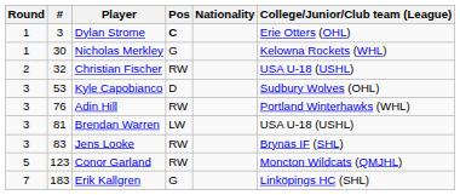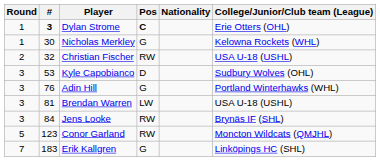 <table class="wikitable">
 <tr>
 <th>Round</th>
 <th>#</th>
 <th>Player</th>
 <th>Pos</th>
 <th>Nationality</th>
 <th>College/Junior/Club team (League)</th>
 </tr>
 <tr>
 <td style="text-align:center">1</td>
-<td style="text-align:center">3</td>
+<td style="text-align:center"><strong>3</strong></td>
 <td><a href='#'>Dylan Strome</a></td>
 <td><strong>C</strong></td>
 <td></td>
 <td><a href='#'>Erie Otters</a> (<a href='#'>OHL</a>)</td>
 </tr>
 <tr>
 <td style="text-align:center">1</td>
 <td style="text-align:center">30</td>
 <td><a href='#'>Nicholas Merkley</a></td>
 <td>G</td>
 <td></td>
 <td><a href='#'>Kelowna Rockets</a> (<a href='#'>WHL</a>)</td>
 </tr>
 <tr>
 <td style="text-align:center">2</td>
 <td style="text-align:center">32</td>
 <td><a href='#'>Christian Fischer</a></td>
 <td>RW</td>
 <td></td>
 <td><a href='#'>USA U-18</a> (<a href='#'>USHL</a>)</td>
 </tr>
 <tr>
 <td style="text-align:center">3</td>
 <td style="text-align:center">53</td>
 <td><a href='#'>Kyle Capobianco</a></td>
 <td>D</td>
 <td></td>
 <td><a href='#'>Sudbury Wolves</a> (OHL)</td>
 </tr>
 <tr>
 <td style="text-align:center">3</td>
 <td style="text-align:center">76</td>
 <td><a href='#'>Adin Hill</a></td>
-<td>RW</td>
+<td>G</td>
 <td></td>
 <td><a href='#'>Portland Winterhawks</a> (WHL)</td>
 </tr>
 <tr>
 <td style="text-align:center">3</td>
 <td style="text-align:center">81</td>
 <td><a href='#'>Brendan Warren</a></td>
 <td>LW</td>
 <td></td>
 <td>USA U-18 (USHL)</td>
 </tr>
 <tr>
 <td style="text-align:center">3</td>
-<td style="text-align:center">83</td>
+<td style="text-align:center">84</td>
 <td><a href='#'>Jens Looke</a></td>
 <td>RW</td>
 <td></td>
 <td><a href='#'>Brynäs IF</a> (<a href='#'>SHL</a>)</td>
 </tr>
 <tr>
 <td style="text-align:center">5</td>
 <td style="text-align:center">123</td>
 <td><a href='#'>Conor Garland</a></td>
 <td>RW</td>
 <td></td>
 <td><a href='#'>Moncton Wildcats</a> (<a href='#'>QMJHL</a>)</td>
 </tr>
 <tr>
 <td style="text-align:center">7</td>
 <td style="text-align:center">183</td>
 <td><a href='#'>Erik Kallgren</a></td>
 <td>G</td>
 <td></td>
 <td><a href='#'>Linköpings HC</a> (SHL)</td>
 </tr>
 </table>
